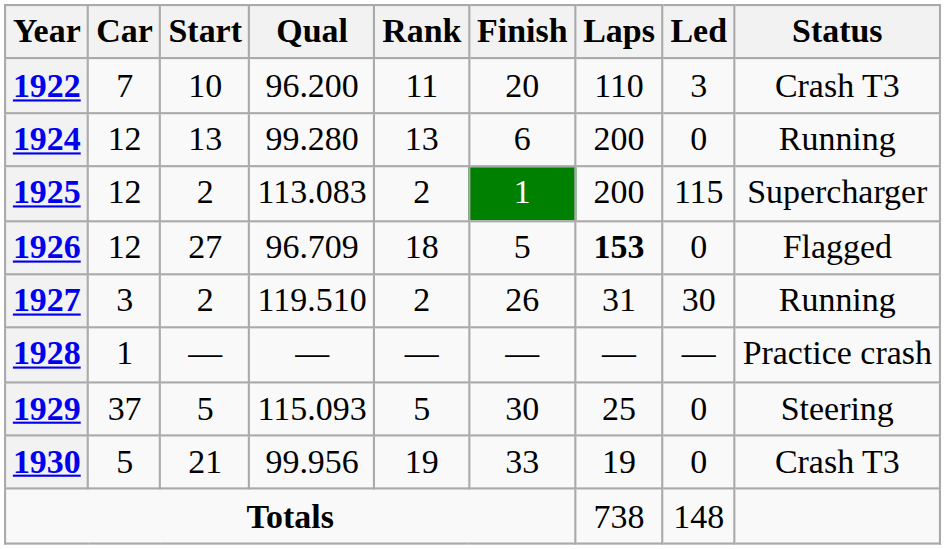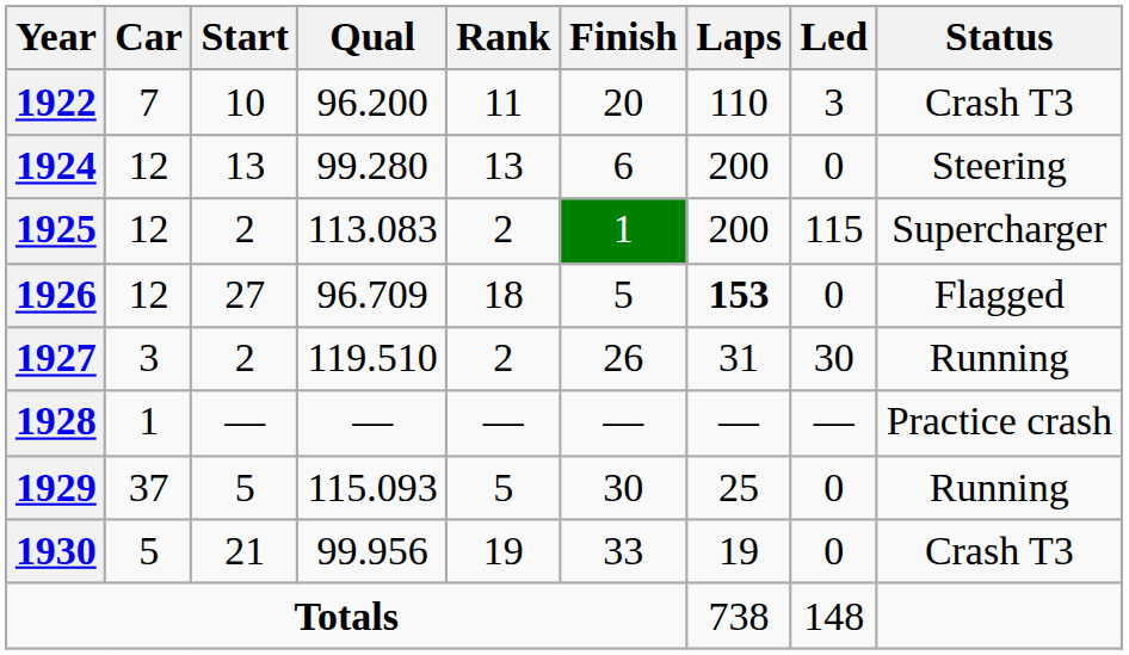 <table class="wikitable" style="text-align:center">
 <tr>
 <th>Year</th>
 <th>Car</th>
 <th>Start</th>
 <th>Qual</th>
 <th>Rank</th>
 <th>Finish</th>
 <th>Laps</th>
 <th>Led</th>
 <th>Status</th>
 </tr>
 <tr>
 <th><a href='#'>1922</a></th>
 <td>7</td>
 <td>10</td>
 <td>96.200</td>
 <td>11</td>
 <td>20</td>
 <td>110</td>
 <td>3</td>
 <td>Crash T3</td>
 </tr>
 <tr>
 <th><a href='#'>1924</a></th>
 <td>12</td>
 <td>13</td>
 <td>99.280</td>
 <td>13</td>
 <td>6</td>
 <td>200</td>
 <td>0</td>
-<td>Running</td>
+<td>Steering</td>
 </tr>
 <tr>
 <th><a href='#'>1925</a></th>
 <td>12</td>
 <td>2</td>
 <td>113.083</td>
 <td>2</td>
 <td style="background:green;color:white">1</td>
 <td>200</td>
 <td>115</td>
 <td>Supercharger</td>
 </tr>
 <tr>
 <th><a href='#'>1926</a></th>
 <td>12</td>
 <td>27</td>
 <td>96.709</td>
 <td>18</td>
 <td>5</td>
 <td><strong>153</strong></td>
 <td>0</td>
 <td>Flagged</td>
 </tr>
 <tr>
 <th><a href='#'>1927</a></th>
 <td>3</td>
 <td>2</td>
 <td>119.510</td>
 <td>2</td>
 <td>26</td>
 <td>31</td>
 <td>30</td>
 <td>Running</td>
 </tr>
 <tr>
 <th><a href='#'>1928</a></th>
 <td>1</td>
 <td>—</td>
 <td>—</td>
 <td>—</td>
 <td>—</td>
 <td>—</td>
 <td>—</td>
 <td>Practice crash</td>
 </tr>
 <tr>
 <th><a href='#'>1929</a></th>
 <td>37</td>
 <td>5</td>
 <td>115.093</td>
 <td>5</td>
 <td>30</td>
 <td>25</td>
 <td>0</td>
-<td>Steering</td>
+<td>Running</td>
 </tr>
 <tr>
 <th><a href='#'>1930</a></th>
 <td>5</td>
 <td>21</td>
 <td>99.956</td>
 <td>19</td>
 <td>33</td>
 <td>19</td>
 <td>0</td>
 <td>Crash T3</td>
 </tr>
 <tr>
 <td colspan=6><strong>Totals</strong></td>
 <td>738</td>
 <td>148</td>
 <td></td>
 </tr>
 </table>
